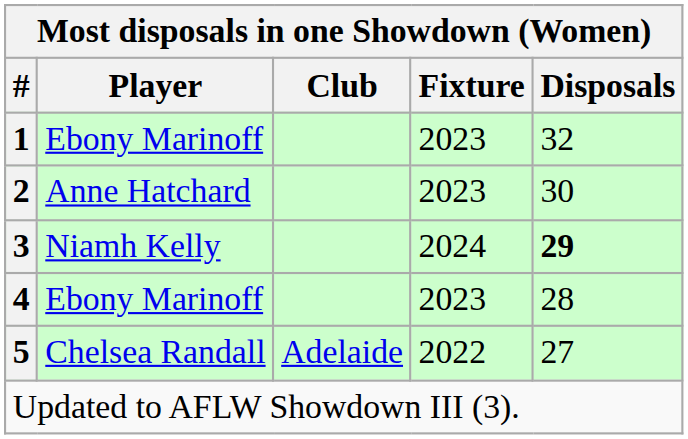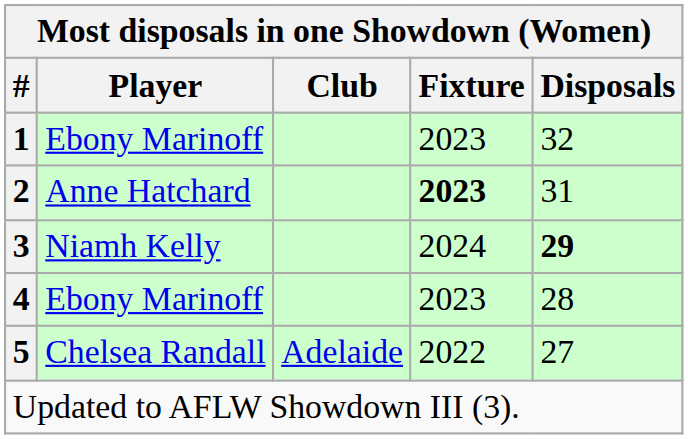 <table class="wikitable">
 <tr>
 <th colspan="5">Most disposals in one Showdown (Women)</th>
 </tr>
 <tr>
 <th>#</th>
 <th>Player</th>
 <th>Club</th>
 <th>Fixture</th>
 <th>Disposals</th>
 </tr>
 <tr style="background:#cfc;">
 <th>1</th>
 <td><a href='#'>Ebony Marinoff</a></td>
 <td></td>
 <td>2023</td>
 <td>32</td>
 </tr>
 <tr style="background:#cfc;">
 <th>2</th>
 <td><a href='#'>Anne Hatchard</a></td>
 <td></td>
-<td>2023</td>
-<td>30</td>
+<td><strong>2023</strong></td>
+<td>31</td>
 </tr>
 <tr style="background:#cfc;">
 <th>3</th>
 <td><a href='#'>Niamh Kelly</a></td>
 <td></td>
 <td>2024</td>
 <td><strong>29</strong></td>
 </tr>
 <tr style="background:#cfc;">
 <th>4</th>
 <td><a href='#'>Ebony Marinoff</a></td>
 <td></td>
 <td>2023</td>
 <td>28</td>
 </tr>
 <tr style="background:#cfc;">
 <th>5</th>
 <td><a href='#'>Chelsea Randall</a></td>
 <td><a href='#'>Adelaide</a></td>
 <td>2022</td>
 <td>27</td>
 </tr>
 <tr>
 <td colspan="5">Updated to AFLW Showdown III (3).</td>
 </tr>
 </table>
